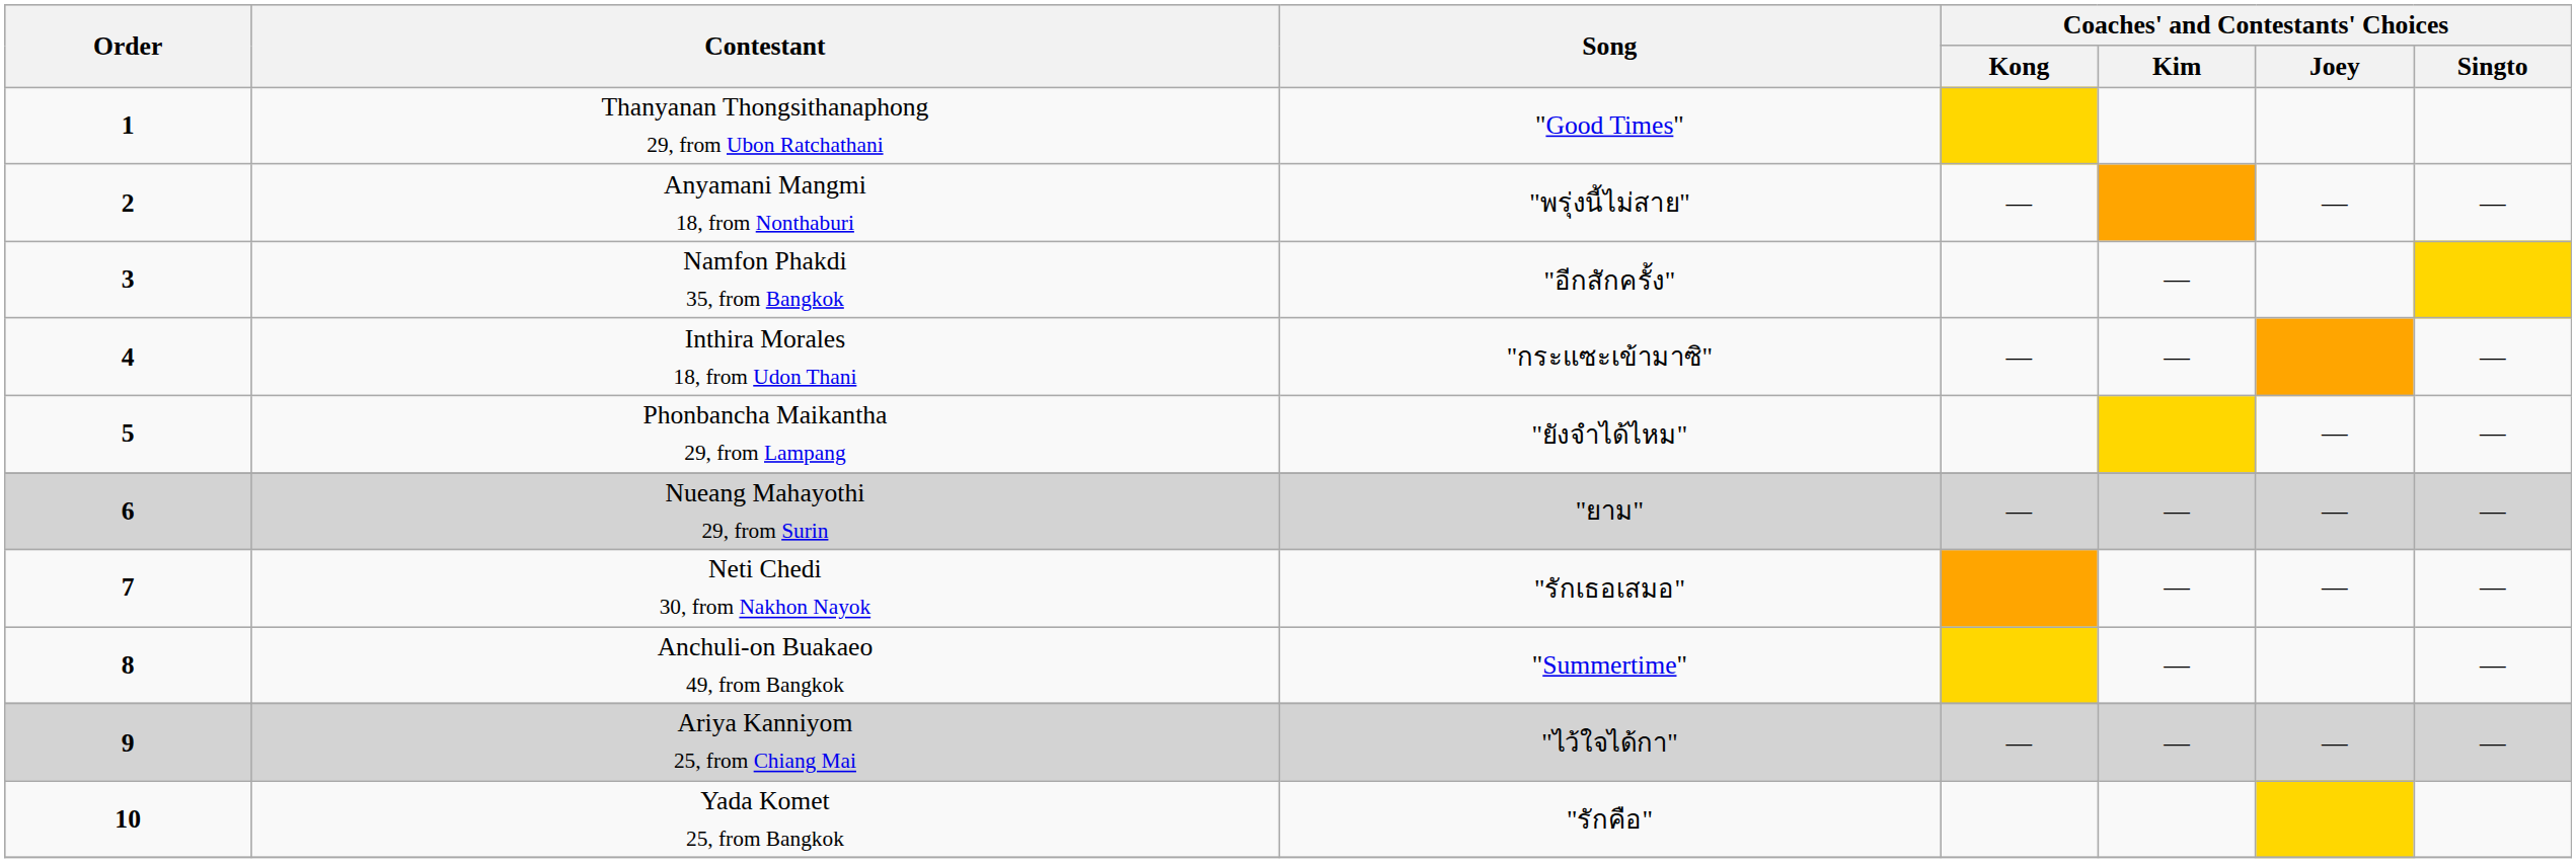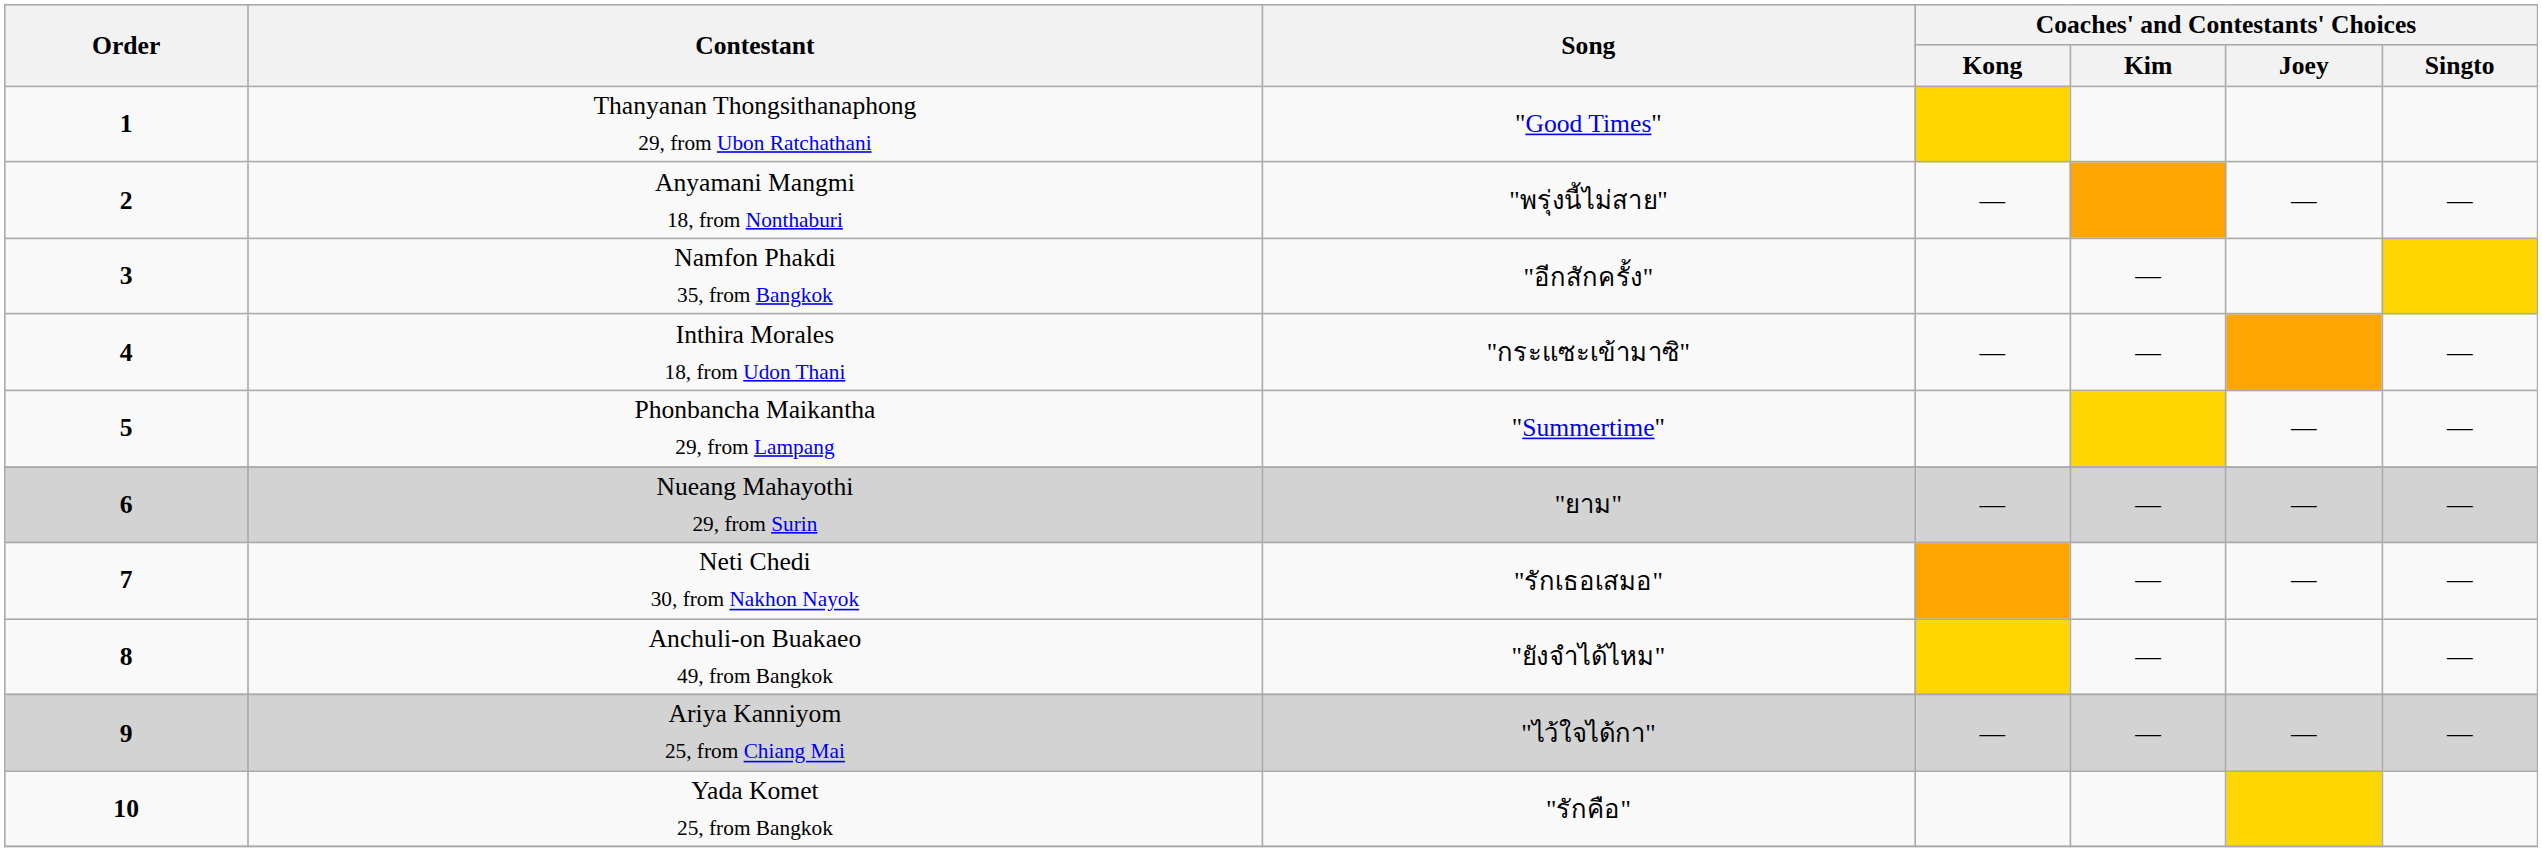 <table class="wikitable" style="text-align:center; width:100%;">
 <tr>
 <th rowspan=2>Order</th>
 <th rowspan=2>Contestant</th>
 <th rowspan=2>Song</th>
 <th colspan=4>Coaches' and Contestants' Choices</th>
 </tr>
 <tr>
 <th width="90">Kong</th>
 <th width="90">Kim</th>
 <th width="90">Joey</th>
 <th width="90">Singto</th>
 </tr>
 <tr>
 <td style="text-align:center"><strong>1</strong></td>
 <td>Thanyanan Thongsithanaphong<br><sub>29, from <a href='#'>Ubon Ratchathani</a></sub></td>
 <td>"<a href='#'>Good Times</a>"</td>
 <td style="background:gold;text-align:center;"></td>
 <td style="text-align:center;"></td>
 <td style="text-align:center;"></td>
 <td style="text-align:center;"></td>
 </tr>
 <tr>
 <td style="text-align:center"><strong>2</strong></td>
 <td>Anyamani Mangmi<br><sub>18, from <a href='#'>Nonthaburi</a></sub></td>
 <td>"พรุ่งนี้ไม่สาย"</td>
 <td style="text-align:center;">—</td>
 <td style="background:orange;text-align:center;"></td>
 <td style="text-align:center;">—</td>
 <td style="text-align:center;">—</td>
 </tr>
 <tr>
 <td style="text-align:center"><strong>3</strong></td>
 <td>Namfon Phakdi<br><sub>35, from <a href='#'>Bangkok</a></sub></td>
 <td>"อีกสักครั้ง"</td>
 <td style="text-align:center;"></td>
 <td style="text-align:center;">—</td>
 <td style="text-align:center;"></td>
 <td style="background:gold;text-align:center;"></td>
 </tr>
 <tr>
 <td style="text-align:center"><strong>4</strong></td>
 <td>Inthira Morales<br><sub>18, from <a href='#'>Udon Thani</a></sub></td>
 <td>"กระแซะเข้ามาซิ"</td>
 <td style="text-align:center;">—</td>
 <td style="text-align:center;">—</td>
 <td style="background:orange;text-align:center;"></td>
 <td style="text-align:center;">—</td>
 </tr>
 <tr>
 <td style="text-align:center"><strong>5</strong></td>
 <td>Phonbancha Maikantha<br><sub>29, from <a href='#'>Lampang</a></sub></td>
-<td>"ยังจำได้ไหม"</td>
+<td>"<a href='#'>Summertime</a>"</td>
 <td style="text-align:center;"></td>
 <td style="background:gold;text-align:center;"></td>
 <td style="text-align:center;">—</td>
 <td style="text-align:center;">—</td>
 </tr>
 <tr>
 </tr>
 <tr bgcolor=lightgrey>
 <td style="text-align:center"><strong>6</strong></td>
 <td>Nueang Mahayothi<br><sub>29, from <a href='#'>Surin</a></sub></td>
 <td>"ยาม"</td>
 <td style="text-align:center;">—</td>
 <td style="text-align:center;">—</td>
 <td style="text-align:center;">—</td>
 <td style="text-align:center;">—</td>
 </tr>
 <tr>
 <td style="text-align:center"><strong>7</strong></td>
 <td>Neti Chedi<br><sub>30, from <a href='#'>Nakhon Nayok</a></sub></td>
 <td>"รักเธอเสมอ"</td>
 <td style="background:orange;text-align:center;"></td>
 <td style="text-align:center;">—</td>
 <td style="text-align:center;">—</td>
 <td style="text-align:center;">—</td>
 </tr>
 <tr>
 <td style="text-align:center"><strong>8</strong></td>
 <td>Anchuli-on Buakaeo<br><sub>49, from Bangkok</sub></td>
-<td>"<a href='#'>Summertime</a>"</td>
+<td>"ยังจำได้ไหม"</td>
 <td style="background:gold;text-align:center;"></td>
 <td style="text-align:center;">—</td>
 <td style="text-align:center;"></td>
 <td style="text-align:center;">—</td>
 </tr>
 <tr>
 </tr>
 <tr bgcolor=lightgrey>
 <td style="text-align:center"><strong>9</strong></td>
 <td>Ariya Kanniyom<br><sub>25, from <a href='#'>Chiang Mai</a></sub></td>
 <td>"ไว้ใจได้กา"</td>
 <td style="text-align:center;">—</td>
 <td style="text-align:center;">—</td>
 <td style="text-align:center;">—</td>
 <td style="text-align:center;">—</td>
 </tr>
 <tr>
 <td style="text-align:center"><strong>10</strong></td>
 <td>Yada Komet<br><sub>25, from Bangkok</sub></td>
 <td>"รักคือ"</td>
 <td style="text-align:center;"></td>
 <td style="text-align:center;"></td>
 <td style="background:gold;text-align:center;"></td>
 <td style="text-align:center;"></td>
 </tr>
 <tr>
 </tr>
 </table>
